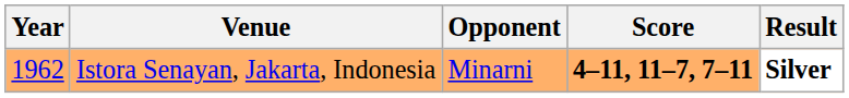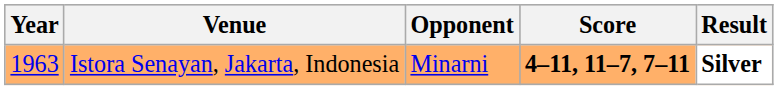 <table class="sortable wikitable" style="font-size: 95%;">
 <tr>
 <th>Year</th>
 <th>Venue</th>
 <th>Opponent</th>
 <th>Score</th>
 <th>Result</th>
 </tr>
 <tr style="background:#FFB069">
-<td align="center"><a href='#'>1962</a></td>
+<td align="center"><a href='#'>1963</a></td>
 <td align="left"><a href='#'>Istora Senayan</a>, <a href='#'>Jakarta</a>, Indonesia</td>
 <td align="left"> <a href='#'>Minarni</a></td>
 <td align="left"><strong>4–11, 11–7, 7–11</strong></td>
 <td style="text-align:left; background:white"> <strong>Silver</strong></td>
 </tr>
 </table>
